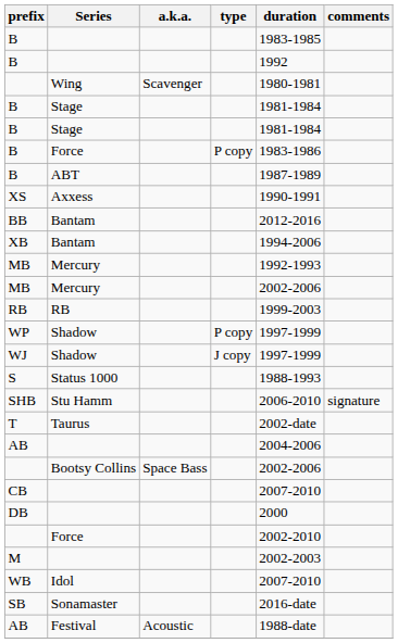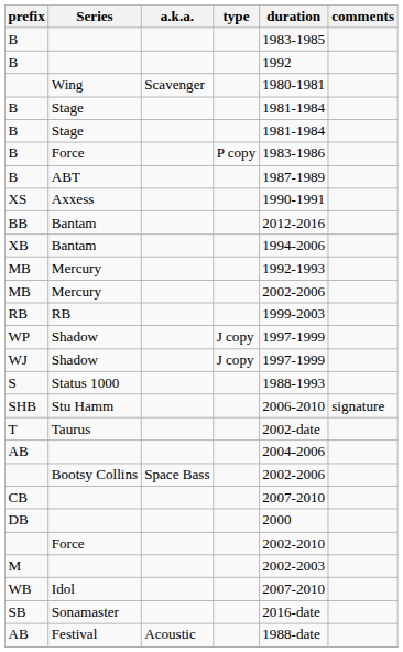 <table class="wikitable sortable">
 <tr>
 <th>prefix</th>
 <th>Series</th>
 <th>a.k.a.</th>
 <th>type</th>
 <th>duration</th>
 <th>comments</th>
 </tr>
 <tr>
 <td>B</td>
 <td></td>
 <td></td>
 <td></td>
 <td>1983-1985</td>
 <td></td>
 </tr>
 <tr>
 <td>B</td>
 <td></td>
 <td></td>
 <td></td>
 <td>1992</td>
 <td></td>
 </tr>
 <tr>
 <td></td>
 <td>Wing</td>
 <td>Scavenger</td>
 <td></td>
 <td>1980-1981</td>
 <td></td>
 </tr>
 <tr>
 <td>B</td>
 <td>Stage</td>
 <td></td>
 <td></td>
 <td>1981-1984</td>
 <td></td>
 </tr>
 <tr>
 <td>B</td>
 <td>Stage</td>
 <td></td>
 <td></td>
 <td>1981-1984</td>
 <td></td>
 </tr>
 <tr>
 <td>B</td>
 <td>Force</td>
 <td></td>
 <td>P copy</td>
 <td>1983-1986</td>
 <td></td>
 </tr>
 <tr>
 <td>B</td>
 <td>ABT</td>
 <td></td>
 <td></td>
 <td>1987-1989</td>
 <td></td>
 </tr>
 <tr>
 <td>XS</td>
 <td>Axxess</td>
 <td></td>
 <td></td>
 <td>1990-1991</td>
 <td></td>
 </tr>
 <tr>
 <td>BB</td>
 <td>Bantam</td>
 <td></td>
 <td></td>
 <td>2012-2016</td>
 <td></td>
 </tr>
 <tr>
 <td>XB</td>
 <td>Bantam</td>
 <td></td>
 <td></td>
 <td>1994-2006</td>
 <td></td>
 </tr>
 <tr>
 <td>MB</td>
 <td>Mercury</td>
 <td></td>
 <td></td>
 <td>1992-1993</td>
 <td></td>
 </tr>
 <tr>
 <td>MB</td>
 <td>Mercury</td>
 <td></td>
 <td></td>
 <td>2002-2006</td>
 <td></td>
 </tr>
 <tr>
 <td>RB</td>
 <td>RB</td>
 <td></td>
 <td></td>
 <td>1999-2003</td>
 <td></td>
 </tr>
 <tr>
 <td>WP</td>
 <td>Shadow</td>
 <td></td>
-<td>P copy</td>
+<td>J copy</td>
 <td>1997-1999</td>
 <td></td>
 </tr>
 <tr>
 <td>WJ</td>
 <td>Shadow</td>
 <td></td>
 <td>J copy</td>
 <td>1997-1999</td>
 <td></td>
 </tr>
 <tr>
 <td>S</td>
 <td>Status 1000</td>
 <td></td>
 <td></td>
 <td>1988-1993</td>
 <td></td>
 </tr>
 <tr>
 <td>SHB</td>
 <td>Stu Hamm</td>
 <td></td>
 <td></td>
 <td>2006-2010</td>
 <td>signature</td>
 </tr>
 <tr>
 <td>T</td>
 <td>Taurus</td>
 <td></td>
 <td></td>
 <td>2002-date</td>
 <td></td>
 </tr>
 <tr>
 <td>AB</td>
 <td></td>
 <td></td>
 <td></td>
 <td>2004-2006</td>
 <td></td>
 </tr>
 <tr>
 <td></td>
 <td>Bootsy Collins</td>
 <td>Space Bass</td>
 <td></td>
 <td>2002-2006</td>
 <td></td>
 </tr>
 <tr>
 <td>CB</td>
 <td></td>
 <td></td>
 <td></td>
 <td>2007-2010</td>
 <td></td>
 </tr>
 <tr>
 <td>DB</td>
 <td></td>
 <td></td>
 <td></td>
 <td>2000</td>
 <td></td>
 </tr>
 <tr>
 <td></td>
 <td>Force</td>
 <td></td>
 <td></td>
 <td>2002-2010</td>
 <td></td>
 </tr>
 <tr>
 <td>M</td>
 <td></td>
 <td></td>
 <td></td>
 <td>2002-2003</td>
 <td></td>
 </tr>
 <tr>
 <td>WB</td>
 <td>Idol</td>
 <td></td>
 <td></td>
 <td>2007-2010</td>
 <td></td>
 </tr>
 <tr>
 <td>SB</td>
 <td>Sonamaster</td>
 <td></td>
 <td></td>
 <td>2016-date</td>
 <td></td>
 </tr>
 <tr>
 <td>AB</td>
 <td>Festival</td>
 <td>Acoustic</td>
 <td></td>
 <td>1988-date</td>
 <td></td>
 </tr>
 <tr>
 </tr>
 </table>
